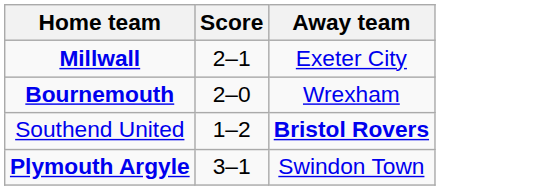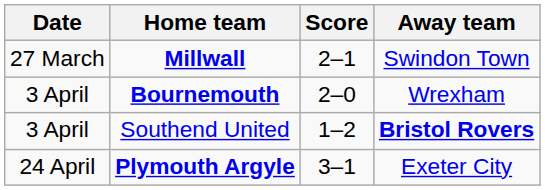 <table class="wikitable" style="text-align: center">
 <tr>
+<th>Date</th>
 <th>Home team</th>
 <th>Score</th>
 <th>Away team</th>
 </tr>
 <tr>
+<td>27 March</td>
 <td><strong><a href='#'>Millwall</a></strong></td>
 <td>2–1</td>
-<td><a href='#'>Exeter City</a></td>
+<td><a href='#'>Swindon Town</a></td>
 </tr>
 <tr>
+<td>3 April</td>
 <td><strong><a href='#'>Bournemouth</a></strong></td>
 <td>2–0</td>
 <td><a href='#'>Wrexham</a></td>
 </tr>
 <tr>
+<td>3 April</td>
 <td><a href='#'>Southend United</a></td>
 <td>1–2</td>
 <td><strong><a href='#'>Bristol Rovers</a></strong></td>
 </tr>
 <tr>
+<td>24 April</td>
 <td><strong><a href='#'>Plymouth Argyle</a></strong></td>
 <td>3–1</td>
-<td><a href='#'>Swindon Town</a></td>
+<td><a href='#'>Exeter City</a></td>
 </tr>
 </table>
